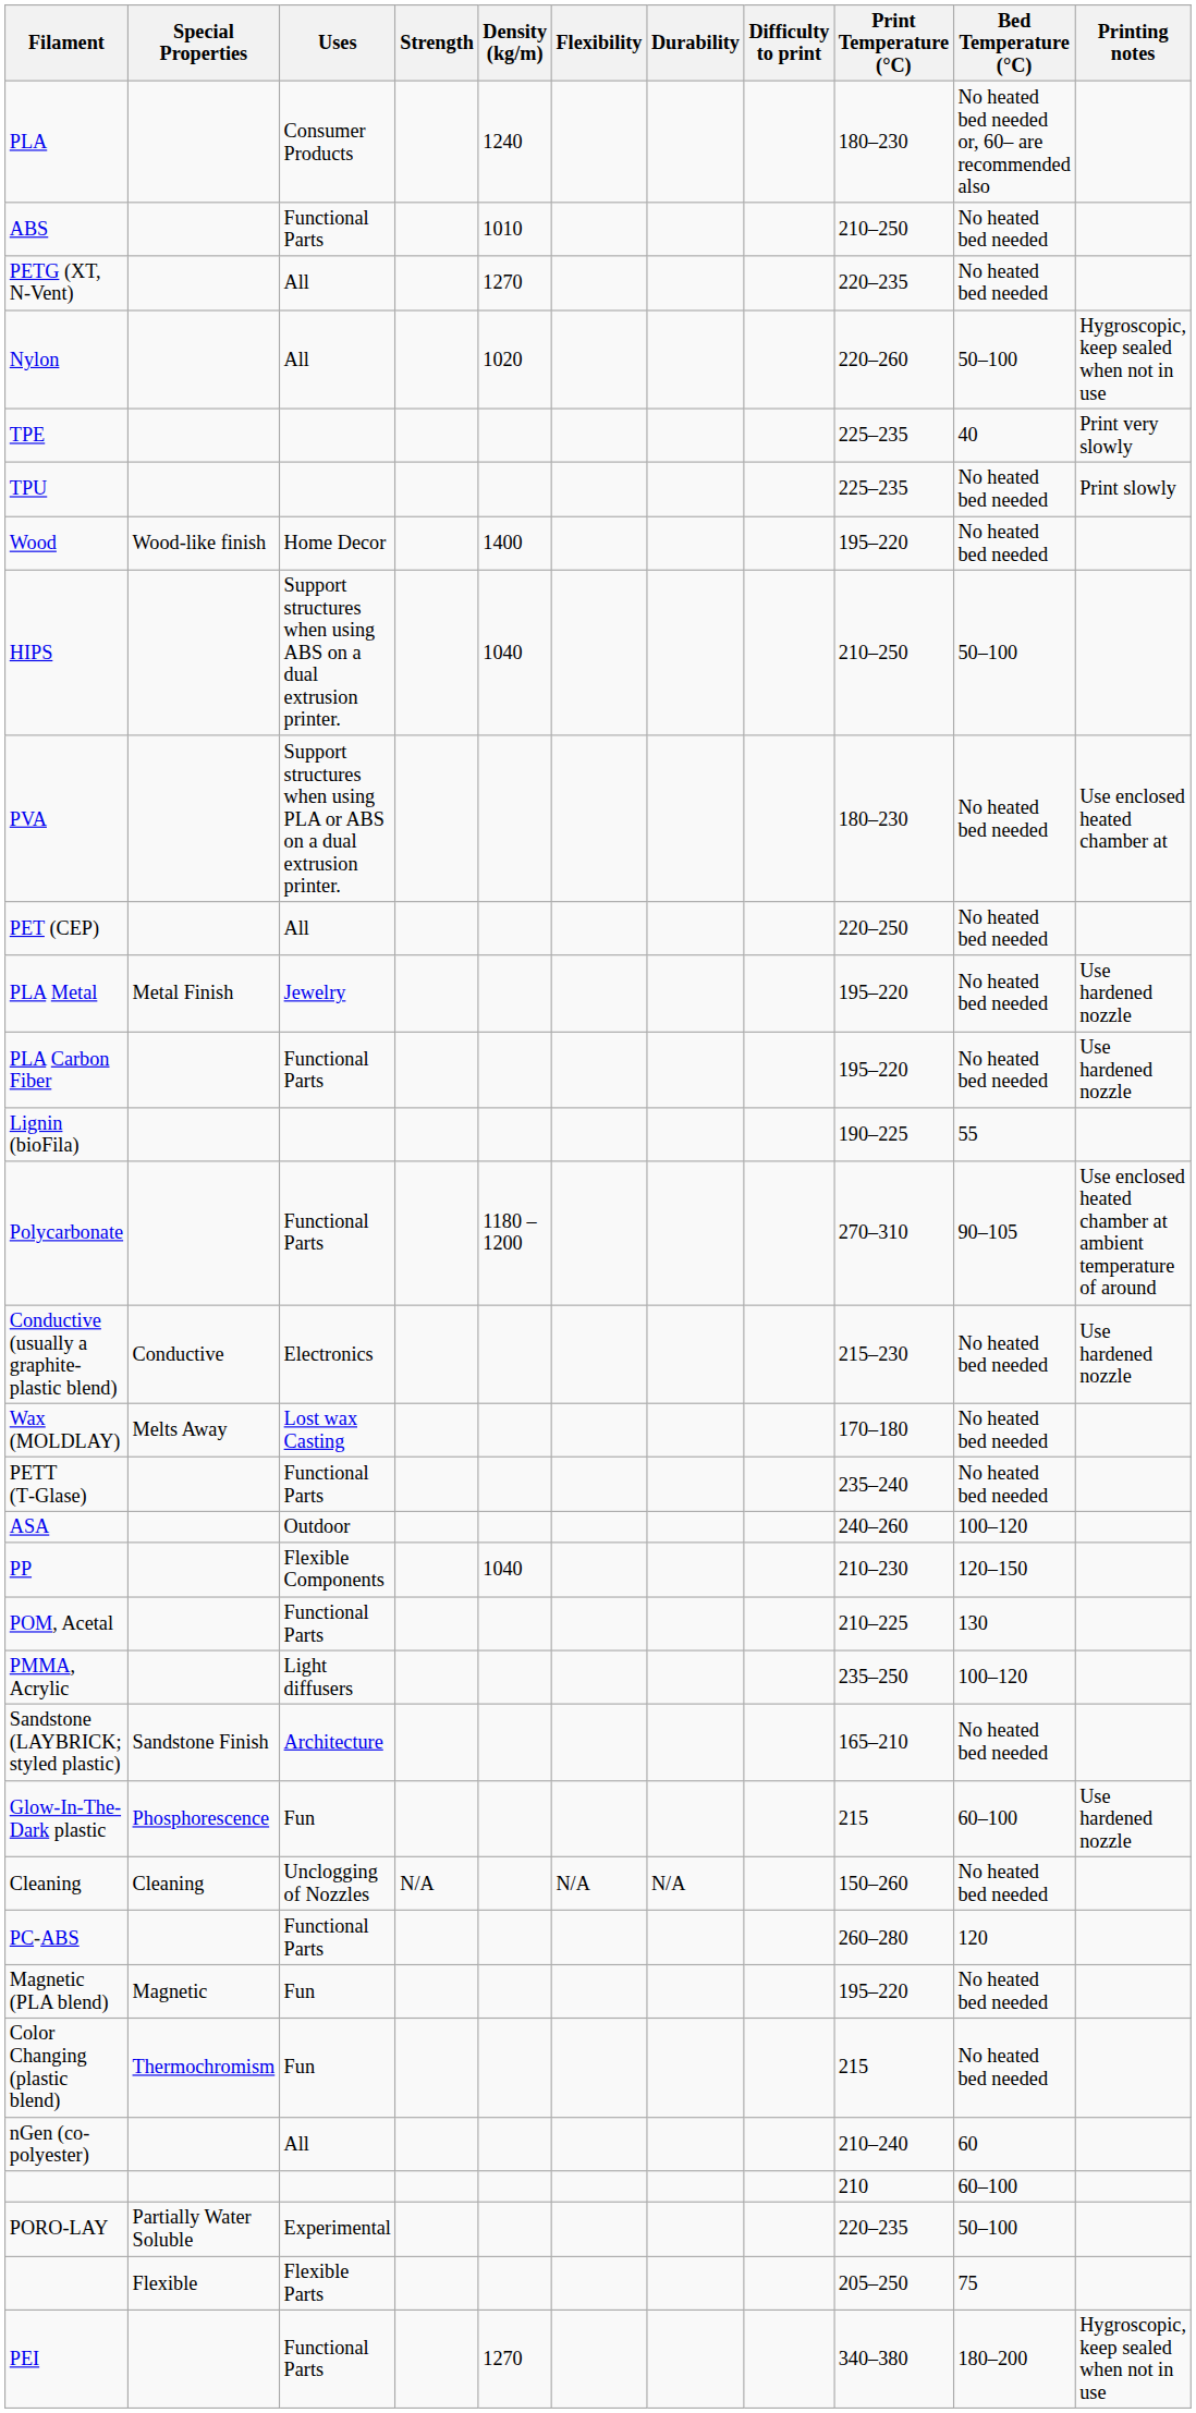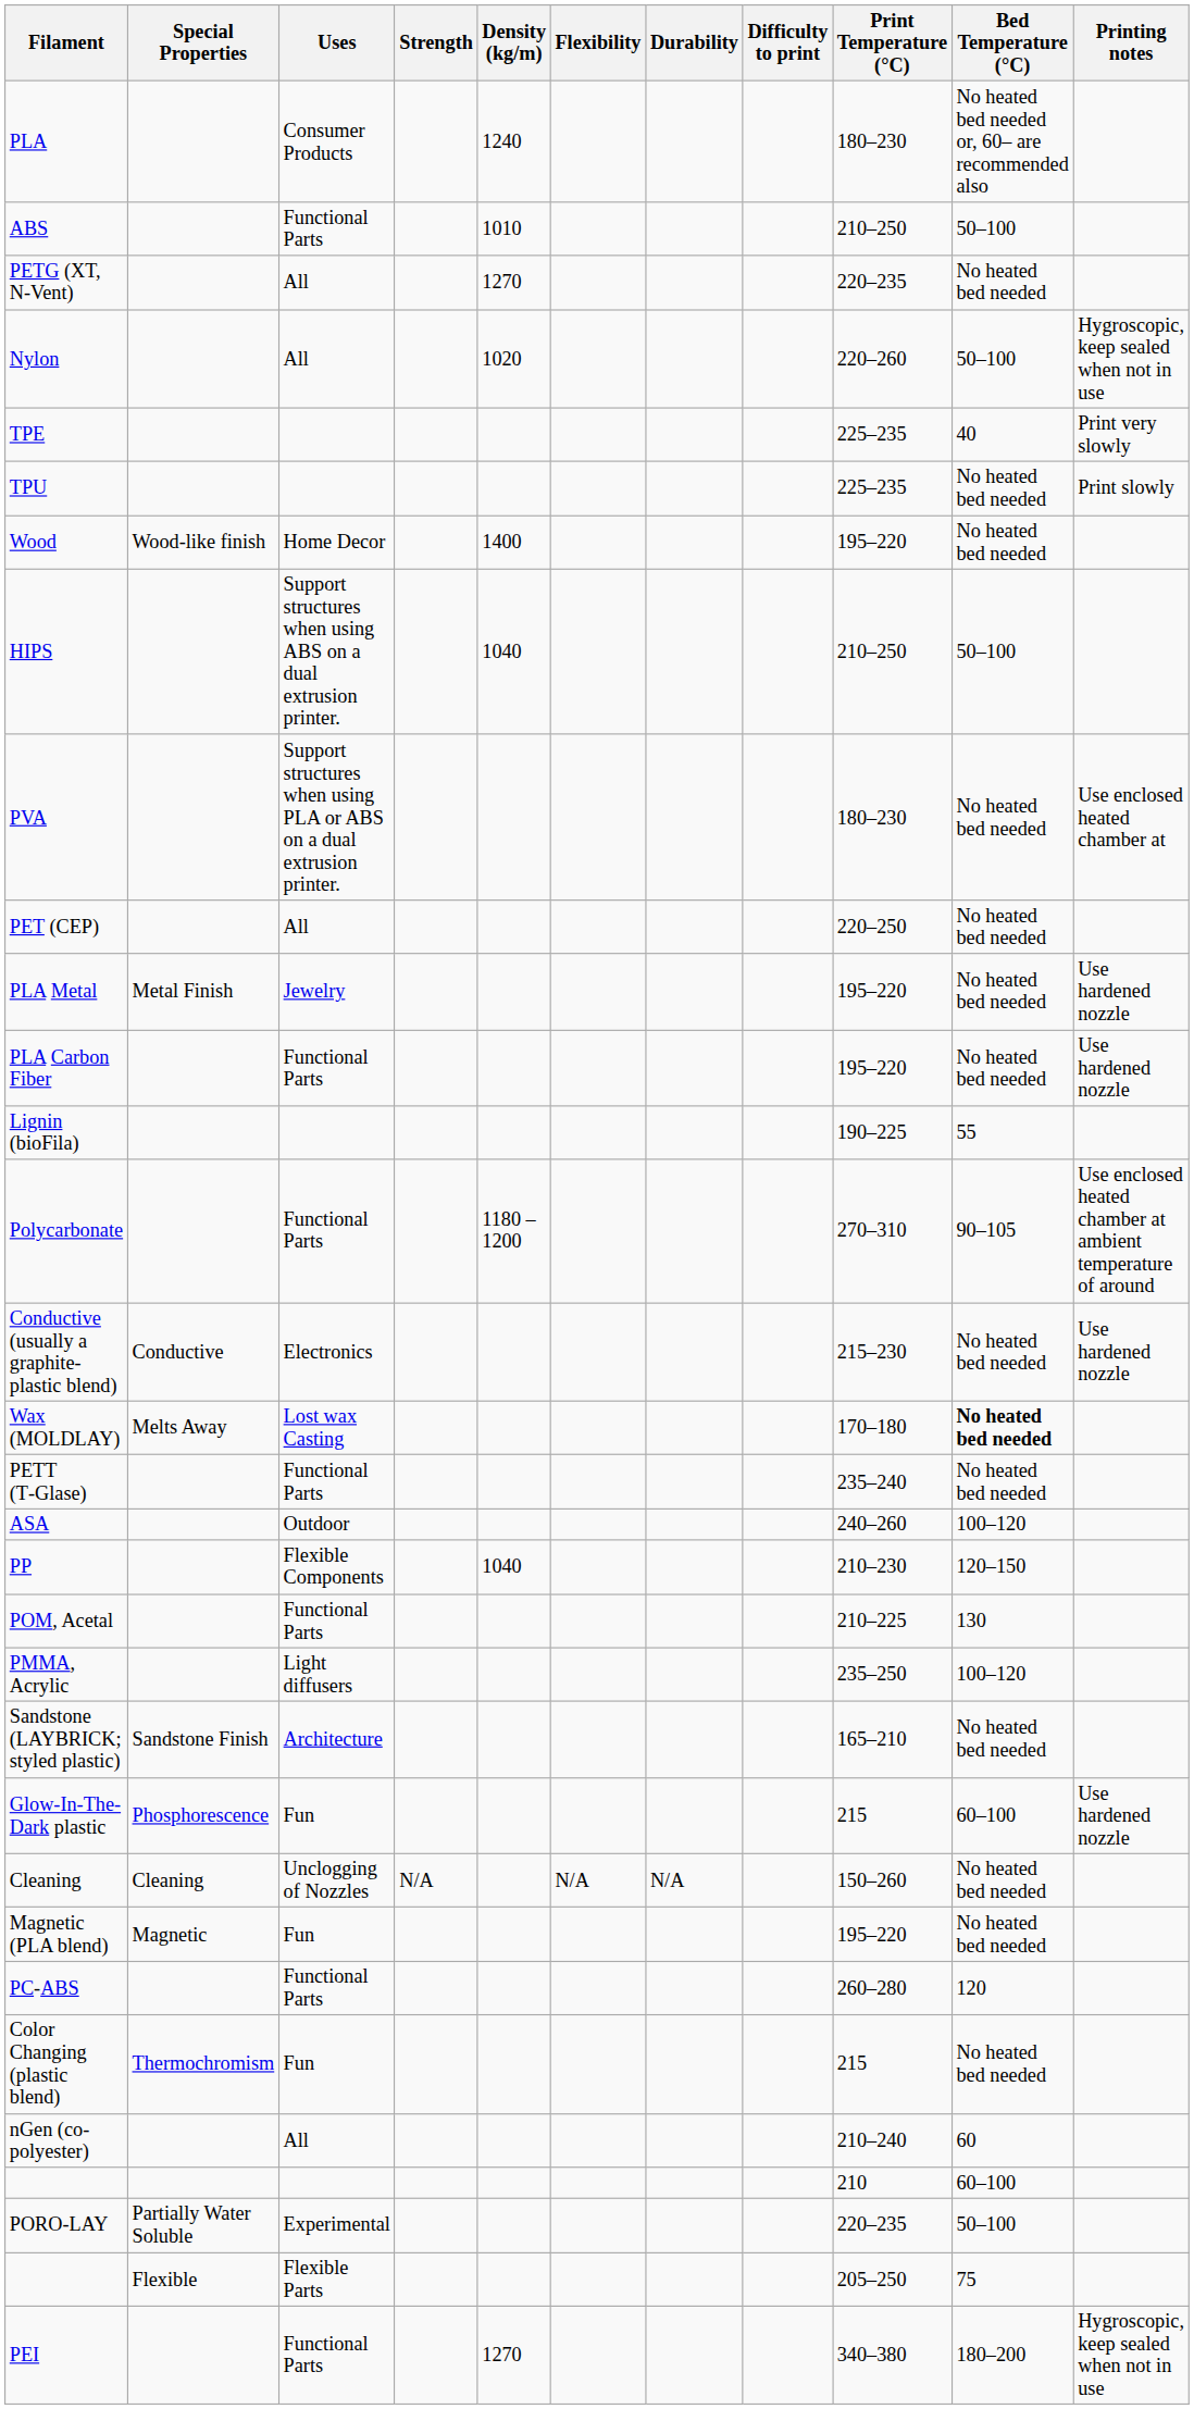 <table class="wikitable sortable">
 <tr>
 <th>Filament</th>
 <th>Special Properties</th>
 <th>Uses</th>
 <th>Strength</th>
 <th>Density (kg/m)</th>
 <th>Flexibility</th>
 <th>Durability</th>
 <th>Difficulty to print</th>
 <th>Print Temperature (°C)</th>
 <th>Bed Temperature (°C)</th>
 <th>Printing notes</th>
 </tr>
 <tr>
 <td><a href='#'>PLA</a></td>
 <td></td>
 <td>Consumer Products</td>
 <td></td>
 <td>1240</td>
 <td></td>
 <td></td>
 <td></td>
 <td>180–230</td>
 <td data-sort-value="0">No heated bed needed or, 60– are recommended also</td>
 <td></td>
 </tr>
 <tr>
 <td><a href='#'>ABS</a></td>
 <td></td>
 <td>Functional Parts</td>
 <td></td>
 <td>1010</td>
 <td></td>
 <td></td>
 <td></td>
 <td>210–250</td>
-<td data-sort-value="0">No heated bed needed</td>
+<td>50–100</td>
 <td></td>
 </tr>
 <tr>
 <td><a href='#'>PETG</a> (XT, N‑Vent)</td>
 <td></td>
 <td>All</td>
 <td></td>
 <td>1270</td>
 <td></td>
 <td></td>
 <td></td>
 <td>220–235</td>
 <td data-sort-value="0">No heated bed needed</td>
 <td></td>
 </tr>
 <tr>
 <td><a href='#'>Nylon</a></td>
 <td></td>
 <td>All</td>
 <td></td>
 <td>1020</td>
 <td></td>
 <td></td>
 <td></td>
 <td>220–260</td>
 <td>50–100</td>
 <td>Hygroscopic, keep sealed when not in use</td>
 </tr>
 <tr>
 <td><a href='#'>TPE</a></td>
 <td></td>
 <td></td>
 <td></td>
 <td></td>
 <td></td>
 <td></td>
 <td></td>
 <td>225–235</td>
 <td>40</td>
 <td>Print very slowly</td>
 </tr>
 <tr>
 <td><a href='#'>TPU</a></td>
 <td></td>
 <td></td>
 <td></td>
 <td></td>
 <td></td>
 <td></td>
 <td></td>
 <td>225–235</td>
 <td data-sort-value="0">No heated bed needed</td>
 <td>Print slowly</td>
 </tr>
 <tr>
 <td><a href='#'>Wood</a></td>
 <td>Wood-like finish</td>
 <td>Home Decor</td>
 <td></td>
 <td>1400</td>
 <td></td>
 <td></td>
 <td></td>
 <td>195–220</td>
 <td data-sort-value="0">No heated bed needed</td>
 <td></td>
 </tr>
 <tr>
 <td><a href='#'>HIPS</a></td>
 <td></td>
 <td>Support structures when using ABS on a dual extrusion printer.</td>
 <td></td>
 <td>1040</td>
 <td></td>
 <td></td>
 <td></td>
 <td>210–250</td>
 <td>50–100</td>
 <td></td>
 </tr>
 <tr>
 <td><a href='#'>PVA</a></td>
 <td></td>
 <td>Support structures when using PLA or ABS on a dual extrusion printer.</td>
 <td></td>
 <td></td>
 <td></td>
 <td></td>
 <td></td>
 <td>180–230</td>
 <td data-sort-value="0">No heated bed needed</td>
 <td>Use enclosed heated chamber at </td>
 </tr>
 <tr>
 <td><a href='#'>PET</a> (CEP)</td>
 <td></td>
 <td>All</td>
 <td></td>
 <td></td>
 <td></td>
 <td></td>
 <td></td>
 <td>220–250</td>
 <td data-sort-value="0">No heated bed needed</td>
 <td></td>
 </tr>
 <tr>
 <td><a href='#'>PLA</a> <a href='#'>Metal</a></td>
 <td>Metal Finish</td>
 <td><a href='#'>Jewelry</a></td>
 <td></td>
 <td></td>
 <td></td>
 <td></td>
 <td></td>
 <td>195–220</td>
 <td data-sort-value="0">No heated bed needed</td>
 <td>Use hardened nozzle</td>
 </tr>
 <tr>
 <td><a href='#'>PLA</a> <a href='#'>Carbon Fiber</a></td>
 <td></td>
 <td>Functional Parts</td>
 <td></td>
 <td></td>
 <td></td>
 <td></td>
 <td></td>
 <td>195–220</td>
 <td data-sort-value="0">No heated bed needed</td>
 <td>Use hardened nozzle</td>
 </tr>
 <tr>
 <td><a href='#'>Lignin</a> (bioFila)</td>
 <td></td>
 <td></td>
 <td></td>
 <td></td>
 <td></td>
 <td></td>
 <td></td>
 <td>190–225</td>
 <td>55</td>
 <td></td>
 </tr>
 <tr>
 <td><a href='#'>Polycarbonate</a></td>
 <td></td>
 <td>Functional Parts</td>
 <td></td>
 <td>1180 – 1200</td>
 <td></td>
 <td></td>
 <td></td>
 <td>270–310</td>
 <td>90–105</td>
 <td>Use enclosed heated chamber at ambient temperature of around </td>
 </tr>
 <tr>
 <td><a href='#'>Conductive</a> (usually a graphite-plastic blend)</td>
 <td>Conductive</td>
 <td>Electronics</td>
 <td></td>
 <td></td>
 <td></td>
 <td></td>
 <td></td>
 <td>215–230</td>
 <td data-sort-value="0">No heated bed needed</td>
 <td>Use hardened nozzle</td>
 </tr>
 <tr>
 <td><a href='#'>Wax</a> (MOLDLAY)</td>
 <td>Melts Away</td>
 <td><a href='#'>Lost wax Casting</a></td>
 <td></td>
 <td></td>
 <td></td>
 <td></td>
 <td></td>
 <td>170–180</td>
-<td data-sort-value="0">No heated bed needed</td>
+<td data-sort-value="0"><strong>No heated bed needed</strong></td>
 <td></td>
 </tr>
 <tr>
 <td>PETT (T‑Glase)</td>
 <td></td>
 <td>Functional Parts</td>
 <td></td>
 <td></td>
 <td></td>
 <td></td>
 <td></td>
 <td>235–240</td>
 <td data-sort-value="0">No heated bed needed</td>
 <td></td>
 </tr>
 <tr>
 <td><a href='#'>ASA</a></td>
 <td></td>
 <td>Outdoor</td>
 <td></td>
 <td></td>
 <td></td>
 <td></td>
 <td></td>
 <td>240–260</td>
 <td>100–120</td>
 <td></td>
 </tr>
 <tr>
 <td><a href='#'>PP</a></td>
 <td></td>
 <td>Flexible Components</td>
 <td></td>
 <td>1040</td>
 <td></td>
 <td></td>
 <td></td>
 <td>210–230</td>
 <td>120–150</td>
 <td></td>
 </tr>
 <tr>
 <td><a href='#'>POM</a>, Acetal</td>
 <td></td>
 <td>Functional Parts</td>
 <td></td>
 <td></td>
 <td></td>
 <td></td>
 <td></td>
 <td>210–225</td>
 <td>130</td>
 <td></td>
 </tr>
 <tr>
 <td><a href='#'>PMMA</a>, Acrylic</td>
 <td></td>
 <td>Light diffusers</td>
 <td></td>
 <td></td>
 <td></td>
 <td></td>
 <td></td>
 <td>235–250</td>
 <td>100–120</td>
 <td></td>
 </tr>
 <tr>
 <td>Sandstone (LAYBRICK; styled plastic)</td>
 <td>Sandstone Finish</td>
 <td><a href='#'>Architecture</a></td>
 <td></td>
 <td></td>
 <td></td>
 <td></td>
 <td></td>
 <td>165–210</td>
 <td data-sort-value="0">No heated bed needed</td>
 <td></td>
 </tr>
 <tr>
 <td><a href='#'>Glow-In-The-Dark</a> plastic</td>
 <td><a href='#'>Phosphorescence</a></td>
 <td>Fun</td>
 <td></td>
 <td></td>
 <td></td>
 <td></td>
 <td></td>
 <td>215</td>
 <td>60–100</td>
 <td>Use hardened nozzle</td>
 </tr>
 <tr>
 <td>Cleaning</td>
 <td>Cleaning</td>
 <td>Unclogging of Nozzles</td>
 <td>N/A</td>
 <td></td>
 <td>N/A</td>
 <td>N/A</td>
 <td></td>
 <td>150–260</td>
 <td data-sort-value="0">No heated bed needed</td>
 <td></td>
 </tr>
 <tr>
+<td>Magnetic (PLA blend)</td>
+<td>Magnetic</td>
+<td>Fun</td>
+<td></td>
+<td></td>
+<td></td>
+<td></td>
+<td></td>
+<td>195–220</td>
+<td data-sort-value="0">No heated bed needed</td>
+<td></td>
+</tr>
+<tr>
 <td><a href='#'>PC</a>-<a href='#'>ABS</a></td>
 <td></td>
 <td>Functional Parts</td>
 <td></td>
 <td></td>
 <td></td>
 <td></td>
 <td></td>
 <td>260–280</td>
 <td>120</td>
-<td></td>
-</tr>
-<tr>
-<td>Magnetic (PLA blend)</td>
-<td>Magnetic</td>
-<td>Fun</td>
-<td></td>
-<td></td>
-<td></td>
-<td></td>
-<td></td>
-<td>195–220</td>
-<td data-sort-value="0">No heated bed needed</td>
 <td></td>
 </tr>
 <tr>
 <td>Color Changing (plastic blend)</td>
 <td><a href='#'>Thermochromism</a></td>
 <td>Fun</td>
 <td></td>
 <td></td>
 <td></td>
 <td></td>
 <td></td>
 <td>215</td>
 <td data-sort-value="0">No heated bed needed</td>
 <td></td>
 </tr>
 <tr>
 <td>nGen (co-polyester)</td>
 <td></td>
 <td>All</td>
 <td></td>
 <td></td>
 <td></td>
 <td></td>
 <td></td>
 <td>210–240</td>
 <td>60</td>
 <td></td>
 </tr>
 <tr>
 <td></td>
 <td></td>
 <td></td>
 <td></td>
 <td></td>
 <td></td>
 <td></td>
 <td></td>
 <td>210</td>
 <td>60–100</td>
 <td></td>
 </tr>
 <tr>
 <td>PORO-LAY</td>
 <td>Partially Water Soluble</td>
 <td>Experimental</td>
 <td></td>
 <td></td>
 <td></td>
 <td></td>
 <td></td>
 <td>220–235</td>
 <td>50–100</td>
 <td></td>
 </tr>
 <tr>
 <td></td>
 <td>Flexible</td>
 <td>Flexible Parts</td>
 <td></td>
 <td></td>
 <td></td>
 <td></td>
 <td></td>
 <td>205–250</td>
 <td>75</td>
 <td></td>
 </tr>
 <tr>
 <td><a href='#'>PEI</a></td>
 <td></td>
 <td>Functional Parts</td>
 <td></td>
 <td>1270</td>
 <td></td>
 <td></td>
 <td></td>
 <td>340–380</td>
 <td>180–200</td>
 <td>Hygroscopic, keep sealed when not in use</td>
 </tr>
 </table>
